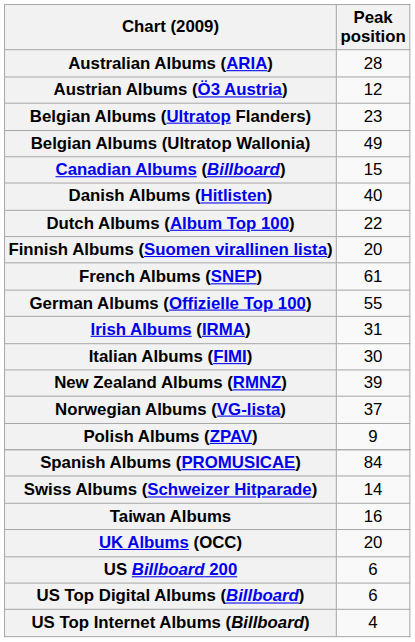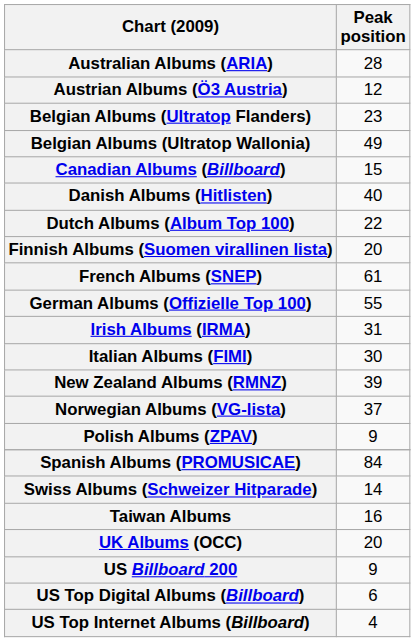 <table class="wikitable sortable plainrowheaders">
 <tr>
 <th scope="col">Chart (2009)<br></th>
 <th scope="col">Peak<br>position</th>
 </tr>
 <tr>
 <th scope="row">Australian Albums (<a href='#'>ARIA</a>)</th>
 <td style="text-align:center;">28</td>
 </tr>
 <tr>
 <th scope="row">Austrian Albums (<a href='#'>Ö3 Austria</a>)</th>
 <td style="text-align:center;">12</td>
 </tr>
 <tr>
 <th scope="row">Belgian Albums (<a href='#'>Ultratop</a> Flanders)</th>
 <td align="center">23</td>
 </tr>
 <tr>
 <th scope="row">Belgian Albums (Ultratop Wallonia)</th>
 <td align="center">49</td>
 </tr>
 <tr>
 <th scope="row"><a href='#'>Canadian Albums</a> (<em><a href='#'>Billboard</a></em>)</th>
 <td style="text-align:center;">15</td>
 </tr>
 <tr>
 <th scope="row">Danish Albums (<a href='#'>Hitlisten</a>)</th>
 <td align="center">40</td>
 </tr>
 <tr>
 <th scope="row">Dutch Albums (<a href='#'>Album Top 100</a>)</th>
 <td style="text-align:center;">22</td>
 </tr>
 <tr>
 <th scope="row">Finnish Albums (<a href='#'>Suomen virallinen lista</a>)</th>
 <td style="text-align:center;">20</td>
 </tr>
 <tr>
 <th scope="row">French Albums (<a href='#'>SNEP</a>)</th>
 <td style="text-align:center;">61</td>
 </tr>
 <tr>
 <th scope="row">German Albums (<a href='#'>Offizielle Top 100</a>)</th>
 <td style="text-align:center;">55</td>
 </tr>
 <tr>
 <th scope="row"><a href='#'>Irish Albums</a> (<a href='#'>IRMA</a>)</th>
 <td align="center">31</td>
 </tr>
 <tr>
 <th scope="row">Italian Albums (<a href='#'>FIMI</a>)</th>
 <td style="text-align:center;">30</td>
 </tr>
 <tr>
 <th scope="row">New Zealand Albums (<a href='#'>RMNZ</a>)</th>
 <td align="center">39</td>
 </tr>
 <tr>
 <th scope="row">Norwegian Albums (<a href='#'>VG-lista</a>)</th>
 <td align="center">37</td>
 </tr>
 <tr>
 <th scope="row">Polish Albums (<a href='#'>ZPAV</a>)</th>
 <td style="text-align:center;">9</td>
 </tr>
 <tr>
 </tr>
 <tr>
 <th scope="row">Spanish Albums (<a href='#'>PROMUSICAE</a>)</th>
 <td style="text-align:center;">84</td>
 </tr>
 <tr>
 <th scope="row">Swiss Albums (<a href='#'>Schweizer Hitparade</a>)</th>
 <td style="text-align:center;">14</td>
 </tr>
 <tr>
 <th scope="row">Taiwan Albums</th>
 <td style="text-align:center;">16</td>
 </tr>
 <tr>
 <th scope="row"><a href='#'>UK Albums</a> (OCC)</th>
 <td style="text-align:center;">20</td>
 </tr>
 <tr>
 <th scope="row">US <a href='#'><em>Billboard</em> 200</a></th>
-<td style="text-align:center;">6</td>
+<td style="text-align:center;">9</td>
 </tr>
 <tr>
 <th scope="row">US Top Digital Albums (<em><a href='#'>Billboard</a></em>)</th>
 <td style="text-align:center;">6</td>
 </tr>
 <tr>
 <th scope="row">US Top Internet Albums (<em>Billboard</em>)</th>
 <td style="text-align:center;">4</td>
 </tr>
 </table>
